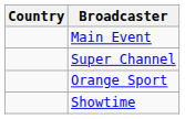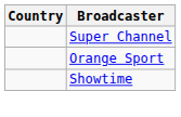 <table class="wikitable">
 <tr>
 <th align=center>Country</th>
 <th align=center>Broadcaster</th>
-</tr>
-<tr>
-<td></td>
-<td><a href='#'>Main Event</a></td>
 </tr>
 <tr>
 <td></td>
 <td><a href='#'>Super Channel</a></td>
 </tr>
 <tr>
 <td></td>
 <td><a href='#'>Orange Sport</a></td>
 </tr>
 <tr>
 <td></td>
 <td><a href='#'>Showtime</a></td>
 </tr>
 </table>
